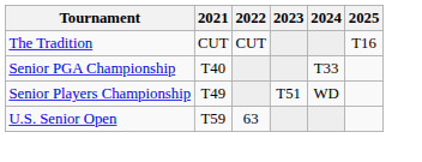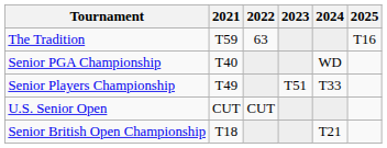 <table class="wikitable" style="font-size:95%;text-align:center;">
 <tr>
 <th>Tournament</th>
 <th>2021</th>
 <th>2022</th>
 <th>2023</th>
 <th>2024</th>
 <th>2025</th>
 </tr>
 <tr>
 <td align=left><a href='#'>The Tradition</a></td>
-<td>CUT</td>
-<td>CUT</td>
+<td>T59</td>
+<td>63</td>
 <td style="background:#eeeeee;"></td>
 <td style="background:#eeeeee;"></td>
 <td>T16</td>
 </tr>
 <tr>
 <td align=left><a href='#'>Senior PGA Championship</a></td>
 <td>T40</td>
 <td style="background:#eeeeee;"></td>
 <td style="background:#eeeeee;"></td>
-<td>T33</td>
+<td>WD</td>
 <td></td>
 </tr>
 <tr>
 <td align=left><a href='#'>Senior Players Championship</a></td>
 <td>T49</td>
 <td style="background:#eeeeee;"></td>
 <td>T51</td>
-<td>WD</td>
+<td>T33</td>
 <td></td>
 </tr>
 <tr>
 <td align=left><a href='#'>U.S. Senior Open</a></td>
-<td>T59</td>
-<td>63</td>
+<td>CUT</td>
+<td>CUT</td>
 <td style="background:#eeeeee;"></td>
 <td style="background:#eeeeee;"></td>
 <td></td>
 </tr>
+<tr>
+<td align=left><a href='#'>Senior British Open Championship</a></td>
+<td>T18</td>
+<td style="background:#eeeeee;"></td>
+<td style="background:#eeeeee;"></td>
+<td>T21</td>
+<td></td>
+</tr>
 </table>
